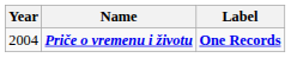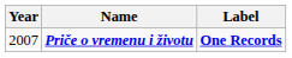 <table class="wikitable">
 <tr>
 <th>Year</th>
 <th>Name</th>
 <th>Label</th>
 </tr>
 <tr>
-<td>2004</td>
+<td>2007</td>
 <td><strong><em><a href='#'>Priče o vremenu i životu</a></em></strong></td>
 <td><strong><a href='#'>One Records</a></strong></td>
 </tr>
 </table>
